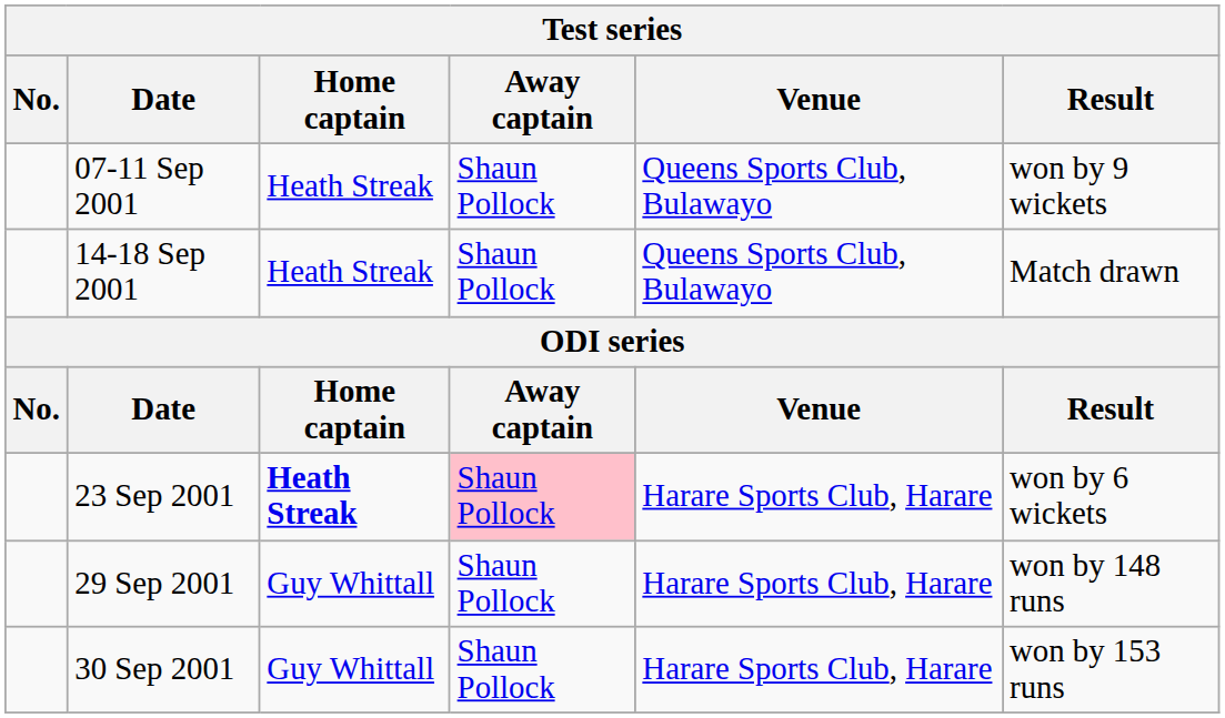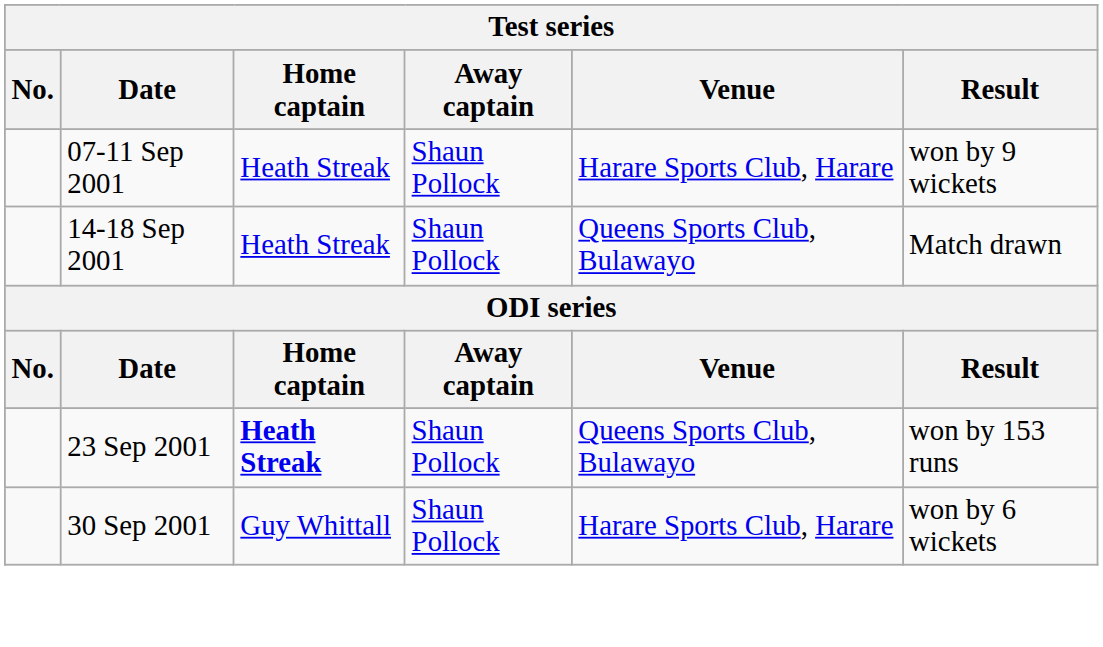 <table class="wikitable">
 <tr>
 <th colspan="6">Test series</th>
 </tr>
 <tr>
 <th>No.</th>
 <th>Date</th>
 <th>Home captain</th>
 <th>Away captain</th>
 <th>Venue</th>
 <th>Result</th>
 </tr>
 <tr>
 <td></td>
 <td>07-11 Sep 2001</td>
 <td><a href='#'>Heath Streak</a></td>
 <td><a href='#'>Shaun Pollock</a></td>
-<td><a href='#'>Queens Sports Club</a>, <a href='#'>Bulawayo</a></td>
+<td><a href='#'>Harare Sports Club</a>, <a href='#'>Harare</a></td>
 <td> won by 9 wickets</td>
 </tr>
 <tr>
 <td></td>
 <td>14-18 Sep 2001</td>
 <td><a href='#'>Heath Streak</a></td>
 <td><a href='#'>Shaun Pollock</a></td>
 <td><a href='#'>Queens Sports Club</a>, <a href='#'>Bulawayo</a></td>
 <td>Match drawn</td>
 </tr>
 <tr>
 <th colspan="6">ODI series</th>
 </tr>
 <tr>
 <th>No.</th>
 <th>Date</th>
 <th>Home captain</th>
 <th>Away captain</th>
 <th>Venue</th>
 <th>Result</th>
 </tr>
 <tr>
 <td></td>
 <td>23 Sep 2001</td>
 <td><strong><a href='#'>Heath Streak</a></strong></td>
-<td style="background: pink;"><a href='#'>Shaun Pollock</a></td>
-<td><a href='#'>Harare Sports Club</a>, <a href='#'>Harare</a></td>
-<td> won by 6 wickets</td>
-</tr>
-<tr>
-<td></td>
-<td>29 Sep 2001</td>
-<td><a href='#'>Guy Whittall</a></td>
 <td><a href='#'>Shaun Pollock</a></td>
-<td><a href='#'>Harare Sports Club</a>, <a href='#'>Harare</a></td>
-<td> won by 148 runs</td>
+<td><a href='#'>Queens Sports Club</a>, <a href='#'>Bulawayo</a></td>
+<td> won by 153 runs</td>
 </tr>
 <tr>
 <td></td>
 <td>30 Sep 2001</td>
 <td><a href='#'>Guy Whittall</a></td>
 <td><a href='#'>Shaun Pollock</a></td>
 <td><a href='#'>Harare Sports Club</a>, <a href='#'>Harare</a></td>
-<td> won by 153 runs</td>
+<td> won by 6 wickets</td>
 </tr>
 </table>
